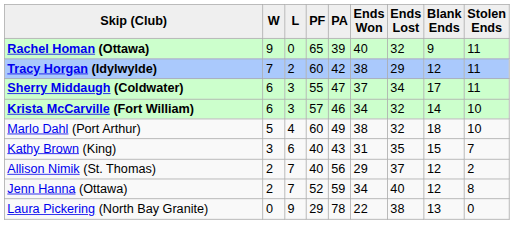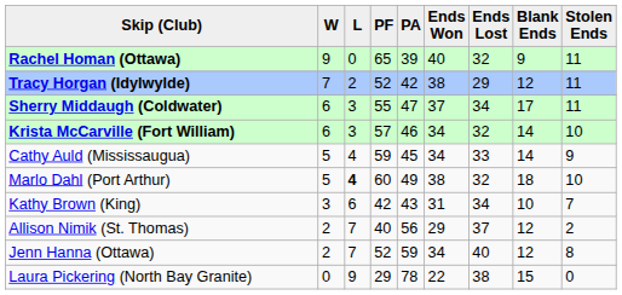 <table class="wikitable">
 <tr>
 <th style="background:#efefef; width:320px;">Skip (Club)</th>
 <th style="background:#efefef; width:20px;">W</th>
 <th style="background:#efefef; width:20px;">L</th>
 <th style="background:#efefef; width:20px;">PF</th>
 <th style="background:#efefef; width:20px;">PA</th>
 <th style="background:#efefef; width:20px;">Ends <br> Won</th>
 <th style="background:#efefef; width:20px;">Ends <br> Lost</th>
 <th style="background:#efefef; width:20px;">Blank <br> Ends</th>
 <th style="background:#efefef; width:20px;">Stolen <br> Ends</th>
 </tr>
 <tr style="background:#cfc;">
 <td><strong><a href='#'>Rachel Homan</a> (Ottawa)</strong></td>
 <td>9</td>
 <td>0</td>
 <td>65</td>
 <td>39</td>
 <td>40</td>
 <td>32</td>
 <td>9</td>
 <td>11</td>
 </tr>
 <tr style="background:#aac9fc;">
 <td><strong><a href='#'>Tracy Horgan</a> (Idylwylde)</strong></td>
 <td>7</td>
 <td>2</td>
-<td>60</td>
+<td>52</td>
 <td>42</td>
 <td>38</td>
 <td>29</td>
 <td>12</td>
 <td>11</td>
 </tr>
 <tr style="background:#cfc;">
 <td><strong><a href='#'>Sherry Middaugh</a> (Coldwater)</strong></td>
 <td>6</td>
 <td>3</td>
 <td>55</td>
 <td>47</td>
 <td>37</td>
 <td>34</td>
 <td>17</td>
 <td>11</td>
 </tr>
 <tr style="background:#cfc;">
 <td><strong><a href='#'>Krista McCarville</a> (Fort William)</strong></td>
 <td>6</td>
 <td>3</td>
 <td>57</td>
 <td>46</td>
 <td>34</td>
 <td>32</td>
 <td>14</td>
 <td>10</td>
 </tr>
 <tr>
+<td><a href='#'>Cathy Auld</a> (Mississaugua)</td>
+<td>5</td>
+<td>4</td>
+<td>59</td>
+<td>45</td>
+<td>34</td>
+<td>33</td>
+<td>14</td>
+<td>9</td>
+</tr>
+<tr>
 <td><a href='#'>Marlo Dahl</a> (Port Arthur)</td>
 <td>5</td>
-<td>4</td>
+<td><strong>4</strong></td>
 <td>60</td>
 <td>49</td>
 <td>38</td>
 <td>32</td>
 <td>18</td>
 <td>10</td>
 </tr>
 <tr>
 <td><a href='#'>Kathy Brown</a> (King)</td>
 <td>3</td>
 <td>6</td>
-<td>40</td>
+<td>42</td>
 <td>43</td>
 <td>31</td>
-<td>35</td>
-<td>15</td>
+<td>34</td>
+<td>10</td>
 <td>7</td>
 </tr>
 <tr>
 <td><a href='#'>Allison Nimik</a> (St. Thomas)</td>
 <td>2</td>
 <td>7</td>
 <td>40</td>
 <td>56</td>
 <td>29</td>
 <td>37</td>
 <td>12</td>
 <td>2</td>
 </tr>
 <tr>
 <td><a href='#'>Jenn Hanna</a> (Ottawa)</td>
 <td>2</td>
 <td>7</td>
 <td>52</td>
 <td>59</td>
 <td>34</td>
 <td>40</td>
 <td>12</td>
 <td>8</td>
 </tr>
 <tr>
 <td><a href='#'>Laura Pickering</a> (North Bay Granite)</td>
 <td>0</td>
 <td>9</td>
 <td>29</td>
 <td>78</td>
 <td>22</td>
 <td>38</td>
-<td>13</td>
+<td>15</td>
 <td>0</td>
 </tr>
 </table>
